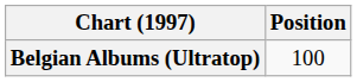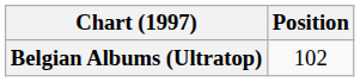 <table class="wikitable sortable plainrowheaders" style="text-align:center;">
 <tr>
 <th scope="col">Chart (1997)</th>
 <th scope="col">Position</th>
 </tr>
 <tr>
 <th scope="row">Belgian Albums (Ultratop)</th>
-<td>100</td>
+<td>102</td>
 </tr>
 </table>
